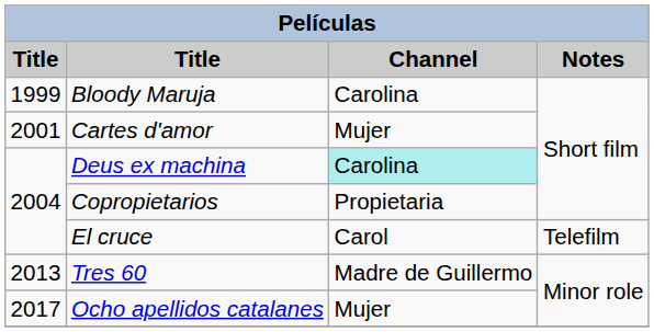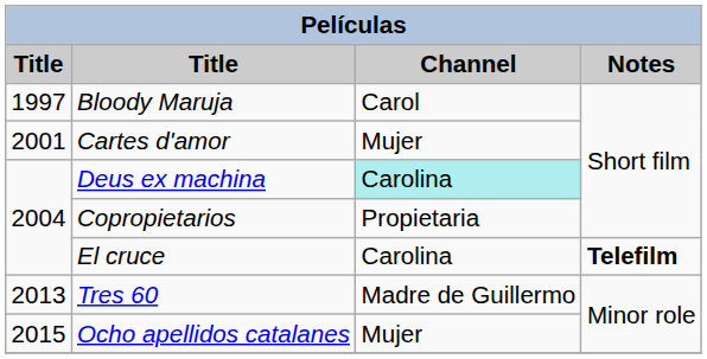 <table class="wikitable" style="font-size: 90%;">
 <tr>
 <th colspan="4" style="background:#B0C4DE;">Películas</th>
 </tr>
 <tr>
 <th style="background: #CCCCCC;">Title</th>
 <th style="background: #CCCCCC;">Title</th>
 <th style="background: #CCCCCC;">Channel</th>
 <th style="background: #CCCCCC;">Notes</th>
 </tr>
 <tr>
-<td>1999</td>
+<td>1997</td>
 <td><em>Bloody Maruja</em></td>
-<td>Carolina</td>
+<td>Carol</td>
 <td rowspan="4">Short film</td>
 </tr>
 <tr>
 <td>2001</td>
 <td><em>Cartes d'amor</em></td>
 <td>Mujer</td>
 </tr>
 <tr>
 <td rowspan="3">2004</td>
 <td><em><a href='#'>Deus ex machina</a></em></td>
 <td style="background: paleturquoise;">Carolina</td>
 </tr>
 <tr>
 <td><em>Copropietarios</em></td>
 <td>Propietaria</td>
 </tr>
 <tr>
 <td><em>El cruce</em></td>
-<td>Carol</td>
-<td>Telefilm</td>
+<td>Carolina</td>
+<td><strong>Telefilm</strong></td>
 </tr>
 <tr>
 <td>2013</td>
 <td><em><a href='#'>Tres 60</a></em></td>
 <td>Madre de Guillermo</td>
 <td rowspan="2">Minor role</td>
 </tr>
 <tr>
-<td>2017</td>
+<td>2015</td>
 <td><em><a href='#'>Ocho apellidos catalanes</a></em></td>
 <td>Mujer</td>
 </tr>
 <tr>
 </tr>
 </table>
